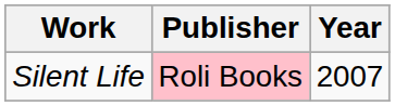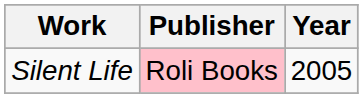 <table class="wikitable">
 <tr>
 <th>Work</th>
 <th>Publisher</th>
 <th>Year</th>
 </tr>
 <tr>
 <td><em>Silent Life</em></td>
 <td style="background: pink;">Roli Books</td>
-<td>2007</td>
+<td>2005</td>
 </tr>
 </table>
